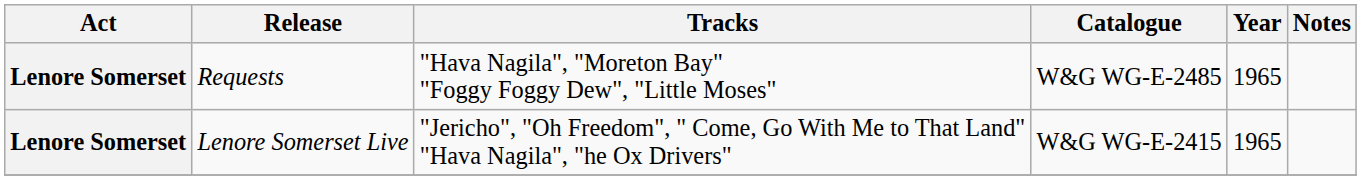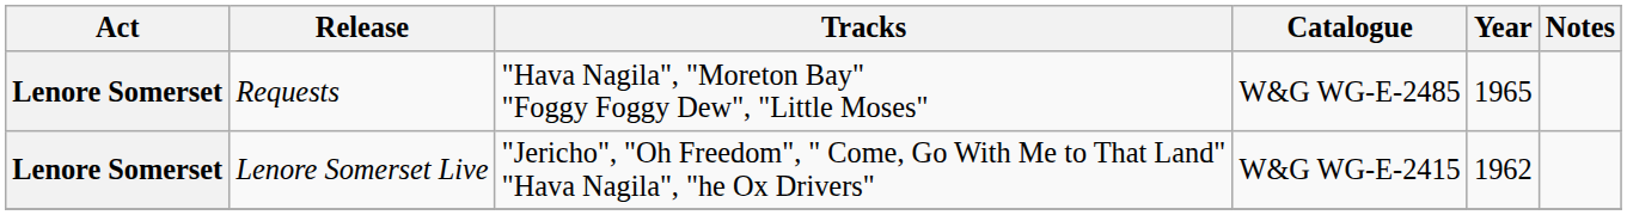 <table class="wikitable plainrowheaders sortable">
 <tr>
 <th scope="col" class="unsortable">Act</th>
 <th scope="col">Release</th>
 <th scope="col">Tracks</th>
 <th scope="col">Catalogue</th>
 <th scope="col">Year</th>
 <th scope="col" class="unsortable">Notes</th>
 </tr>
 <tr>
 <th scope="row">Lenore Somerset</th>
 <td><em>Requests</em></td>
 <td>"Hava Nagila", "Moreton Bay"<br> "Foggy Foggy Dew", "Little Moses"</td>
 <td>W&G WG-E-2485</td>
 <td>1965</td>
 <td></td>
 </tr>
 <tr>
 <th scope="row">Lenore Somerset</th>
 <td><em>Lenore Somerset Live</em></td>
 <td>"Jericho", "Oh Freedom", " Come, Go With Me to That Land"<br> "Hava Nagila", "he Ox Drivers"</td>
 <td>W&G WG-E-2415</td>
-<td>1965</td>
+<td>1962</td>
 <td></td>
 </tr>
 <tr>
 </tr>
 </table>
